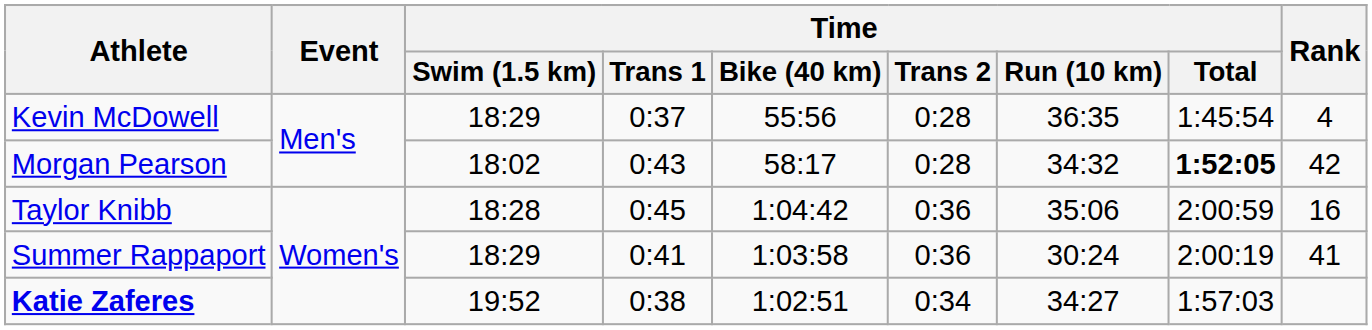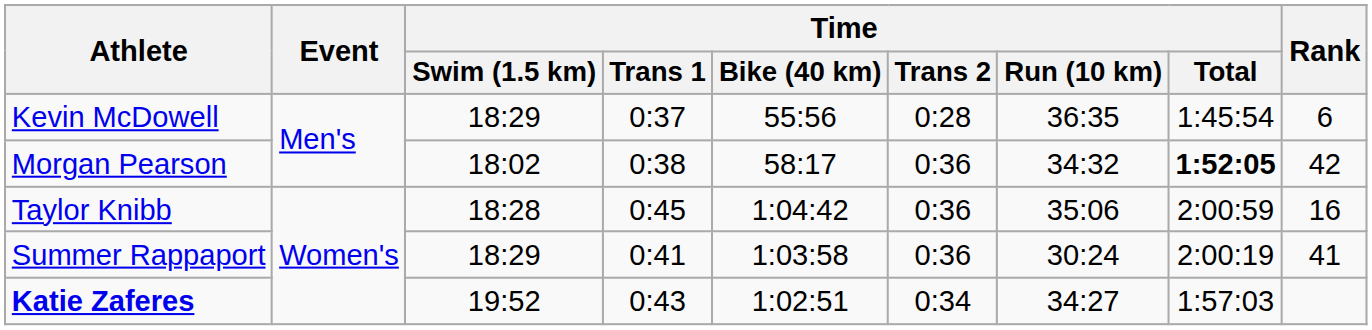 <table class=wikitable style=font-size:90%;text-align:center>
 <tr>
 <th rowspan=2>Athlete</th>
 <th rowspan=2>Event</th>
 <th colspan=6>Time</th>
 <th rowspan=2>Rank</th>
 </tr>
 <tr style=font-size:95%>
 <th>Swim (1.5 km)</th>
 <th>Trans 1</th>
 <th>Bike (40 km)</th>
 <th>Trans 2</th>
 <th>Run (10 km)</th>
 <th>Total</th>
 </tr>
 <tr>
 <td align=left><a href='#'>Kevin McDowell</a></td>
 <td align=left rowspan=2><a href='#'>Men's</a></td>
 <td>18:29</td>
 <td>0:37</td>
 <td>55:56</td>
 <td>0:28</td>
 <td>36:35</td>
 <td>1:45:54</td>
-<td>4</td>
+<td>6</td>
 </tr>
 <tr>
 <td align=left><a href='#'>Morgan Pearson</a></td>
 <td>18:02</td>
-<td>0:43</td>
+<td>0:38</td>
 <td>58:17</td>
-<td>0:28</td>
+<td>0:36</td>
 <td>34:32</td>
 <td><strong>1:52:05</strong></td>
 <td>42</td>
 </tr>
 <tr>
 <td align=left><a href='#'>Taylor Knibb</a></td>
 <td align=left rowspan=3><a href='#'>Women's</a></td>
 <td>18:28</td>
 <td>0:45</td>
 <td>1:04:42</td>
 <td>0:36</td>
 <td>35:06</td>
 <td>2:00:59</td>
 <td>16</td>
 </tr>
 <tr>
 <td align=left><a href='#'>Summer Rappaport</a></td>
 <td>18:29</td>
 <td>0:41</td>
 <td>1:03:58</td>
 <td>0:36</td>
 <td>30:24</td>
 <td>2:00:19</td>
 <td>41</td>
 </tr>
 <tr>
 <td align=left><strong><a href='#'>Katie Zaferes</a></strong></td>
 <td>19:52</td>
-<td>0:38</td>
+<td>0:43</td>
 <td>1:02:51</td>
 <td>0:34</td>
 <td>34:27</td>
 <td>1:57:03</td>
 <td></td>
 </tr>
 </table>
